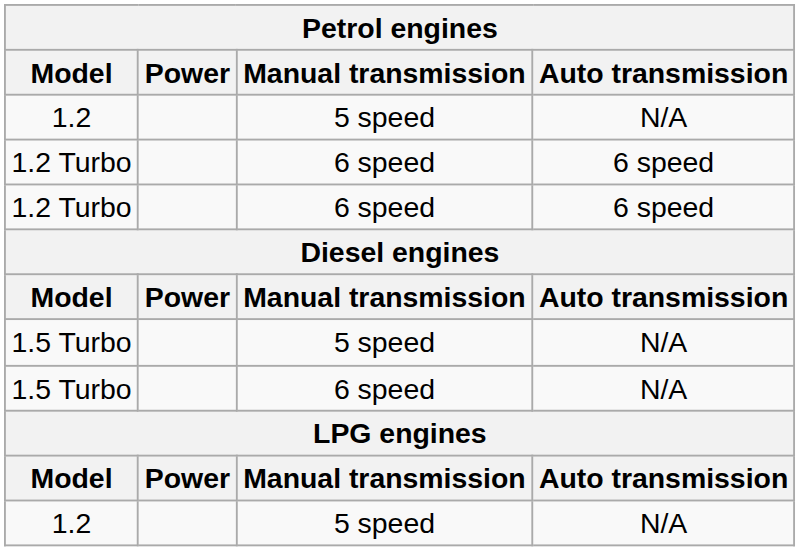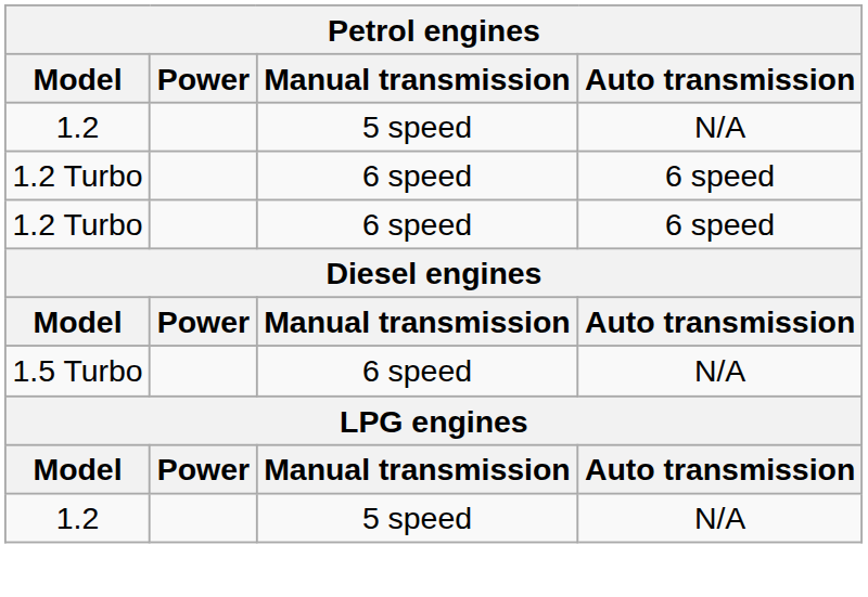 <table class="wikitable" style="text-align: center; font-size:95%;">
 <tr>
 <th colspan=4>Petrol engines</th>
 </tr>
 <tr>
 <th>Model</th>
 <th>Power</th>
 <th>Manual transmission</th>
 <th>Auto transmission</th>
 </tr>
 <tr>
 <td>1.2</td>
 <td></td>
 <td>5 speed</td>
 <td>N/A</td>
 </tr>
 <tr>
 <td>1.2 Turbo</td>
 <td></td>
 <td>6 speed</td>
 <td>6 speed</td>
 </tr>
 <tr>
 <td>1.2 Turbo</td>
 <td></td>
 <td>6 speed</td>
 <td>6 speed</td>
 </tr>
 <tr>
 <th colspan=4>Diesel engines</th>
 </tr>
 <tr>
 <th>Model</th>
 <th>Power</th>
 <th>Manual transmission</th>
 <th>Auto transmission</th>
 </tr>
 <tr>
 <td>1.5 Turbo</td>
 <td></td>
-<td>5 speed</td>
-<td>N/A</td>
-</tr>
-<tr>
-<td>1.5 Turbo</td>
-<td></td>
 <td>6 speed</td>
 <td>N/A</td>
 </tr>
 <tr>
 <th colspan=4>LPG engines</th>
 </tr>
 <tr>
 <th>Model</th>
 <th>Power</th>
 <th>Manual transmission</th>
 <th>Auto transmission</th>
 </tr>
 <tr>
 <td>1.2</td>
 <td></td>
 <td>5 speed</td>
 <td>N/A</td>
 </tr>
 </table>
